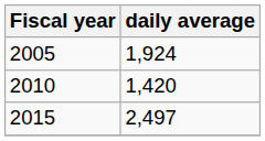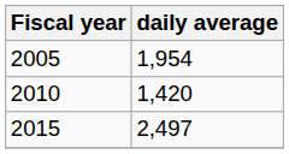 <table class="wikitable">
 <tr>
 <th>Fiscal year</th>
 <th>daily average</th>
 </tr>
 <tr>
 <td>2005</td>
-<td>1,924</td>
+<td>1,954</td>
 </tr>
 <tr>
 <td>2010</td>
 <td>1,420</td>
 </tr>
 <tr>
 <td>2015</td>
 <td>2,497</td>
 </tr>
 <tr>
 </tr>
 </table>
